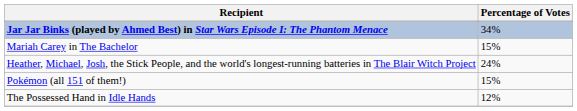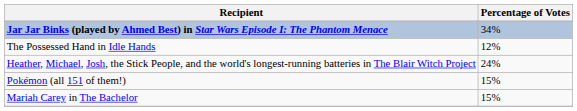 <table class="wikitable sortable plainrowheaders" align="centre">
 <tr>
 <th>Recipient</th>
 <th>Percentage of Votes</th>
 </tr>
 <tr>
 </tr>
 <tr style="background:#B0C4DE;">
 <td><strong><a href='#'>Jar Jar Binks</a> (played by <a href='#'>Ahmed Best</a>) in <em><a href='#'>Star Wars Episode I: The Phantom Menace</a><strong><em></td>
 <td></strong>34%<strong></td>
 </tr>
 <tr>
-<td><a href='#'>Mariah Carey</a> in </em><a href='#'>The Bachelor</a><em></td>
-<td>15%</td>
+<td>The Possessed Hand in </em><a href='#'>Idle Hands</a><em></td>
+<td>12%</td>
 </tr>
 <tr>
 <td><a href='#'>Heather</a>, <a href='#'>Michael</a>, <a href='#'>Josh</a>, the Stick People, and the world's longest-running batteries in </em><a href='#'>The Blair Witch Project</a><em></td>
 <td>24%</td>
 </tr>
 <tr>
 <td><a href='#'>Pokémon</a> (all <a href='#'>151</a> of them!)</td>
 <td>15%</td>
 </tr>
 <tr>
-<td>The Possessed Hand in </em><a href='#'>Idle Hands</a><em></td>
-<td>12%</td>
+<td><a href='#'>Mariah Carey</a> in </em><a href='#'>The Bachelor</a><em></td>
+<td>15%</td>
 </tr>
 <tr>
 </tr>
 </table>
